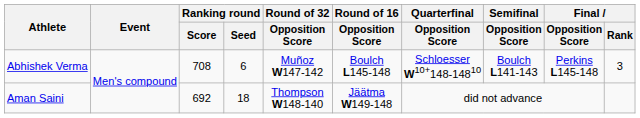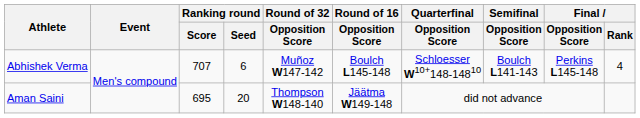 <table class="wikitable" style="font-size:90%">
 <tr>
 <th rowspan=2>Athlete</th>
 <th rowspan=2>Event</th>
 <th colspan="2">Ranking round</th>
 <th>Round of 32</th>
 <th>Round of 16</th>
 <th>Quarterfinal</th>
 <th>Semifinal</th>
 <th colspan="2">Final / </th>
 </tr>
 <tr style="font-size:95%">
 <th>Score</th>
 <th>Seed</th>
 <th>Opposition<br>Score</th>
 <th>Opposition<br>Score</th>
 <th>Opposition<br>Score</th>
 <th>Opposition<br>Score</th>
 <th>Opposition<br>Score</th>
 <th>Rank</th>
 </tr>
 <tr align=center>
 <td align=left><a href='#'>Abhishek Verma</a></td>
 <td align=left rowspan=2><a href='#'>Men's compound</a></td>
-<td>708</td>
+<td>707</td>
 <td>6</td>
 <td><a href='#'>Muñoz</a><br><strong>W</strong>147-142</td>
 <td><a href='#'>Boulch</a><br><strong>L</strong>145-148</td>
 <td><a href='#'>Schloesser</a><br><strong>W</strong><sup>10+</sup>148-148<sup>10</sup></td>
 <td><a href='#'>Boulch</a><br><strong>L</strong>141-143</td>
 <td><a href='#'>Perkins</a><br><strong>L</strong>145-148</td>
-<td>3</td>
+<td>4</td>
 </tr>
 <tr align=center>
 <td align=left><a href='#'>Aman Saini</a></td>
-<td>692</td>
-<td>18</td>
+<td>695</td>
+<td>20</td>
 <td><a href='#'>Thompson</a><br><strong>W</strong>148-140</td>
 <td><a href='#'>Jäätma</a><br><strong>W</strong>149-148</td>
 <td Colspan=3>did not advance</td>
 <td></td>
 </tr>
 </table>
